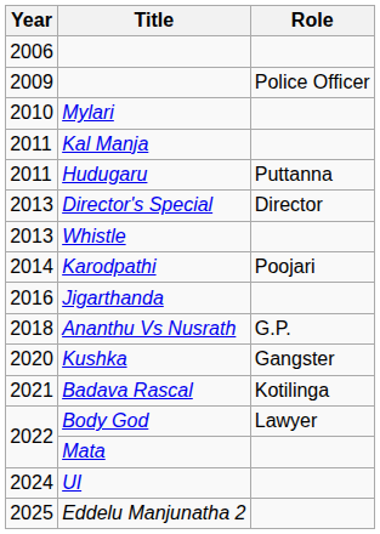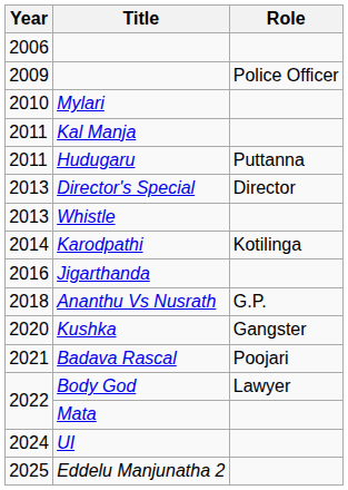 <table class="wikitable sortable">
 <tr>
 <th>Year</th>
 <th>Title</th>
 <th>Role</th>
 </tr>
 <tr>
 <td>2006</td>
 <td></td>
 <td></td>
 </tr>
 <tr>
 <td>2009</td>
 <td></td>
 <td>Police Officer</td>
 </tr>
 <tr>
 <td>2010</td>
 <td><em><a href='#'>Mylari</a></em></td>
 <td></td>
 </tr>
 <tr>
 <td>2011</td>
 <td><em><a href='#'>Kal Manja</a></em></td>
 <td></td>
 </tr>
 <tr>
 <td>2011</td>
 <td><em><a href='#'>Hudugaru</a></em></td>
 <td>Puttanna</td>
 </tr>
 <tr>
 <td>2013</td>
 <td><em><a href='#'>Director's Special</a></em></td>
 <td>Director</td>
 </tr>
 <tr>
 <td>2013</td>
 <td><em><a href='#'>Whistle</a></em></td>
 <td></td>
 </tr>
 <tr>
 <td>2014</td>
 <td><em><a href='#'>Karodpathi</a></em></td>
-<td>Poojari</td>
+<td>Kotilinga</td>
 </tr>
 <tr>
 <td>2016</td>
 <td><em><a href='#'>Jigarthanda</a></em></td>
 <td></td>
 </tr>
 <tr>
 <td>2018</td>
 <td><em><a href='#'>Ananthu Vs Nusrath</a></em></td>
 <td>G.P.</td>
 </tr>
 <tr>
 <td>2020</td>
 <td><em><a href='#'>Kushka</a></em></td>
 <td>Gangster</td>
 </tr>
 <tr>
 <td>2021</td>
 <td><em><a href='#'>Badava Rascal</a></em></td>
-<td>Kotilinga</td>
+<td>Poojari</td>
 </tr>
 <tr>
 <td rowspan="2">2022</td>
 <td><em><a href='#'>Body God</a></em></td>
 <td>Lawyer</td>
 </tr>
 <tr>
 <td><em><a href='#'>Mata</a></em></td>
 <td></td>
 </tr>
 <tr>
 <td>2024</td>
 <td><em><a href='#'>UI</a></em></td>
 <td></td>
 </tr>
 <tr>
 <td>2025</td>
 <td><em>Eddelu Manjunatha 2</em></td>
 <td></td>
 </tr>
 </table>
